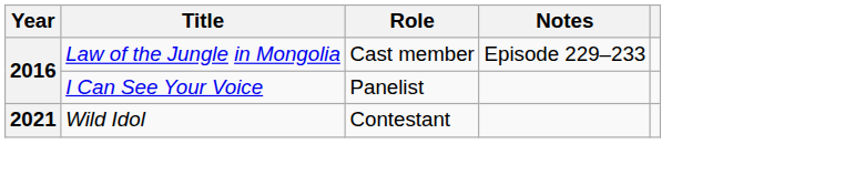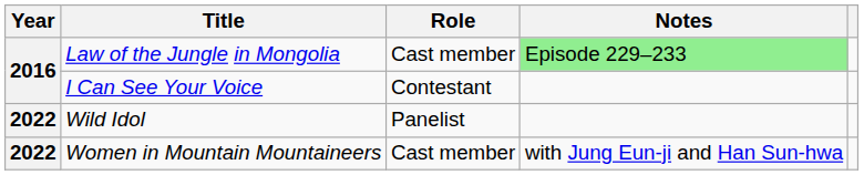 <table class="wikitable plainrowheaders">
 <tr>
 <th scope="col">Year</th>
 <th scope="col">Title</th>
 <th scope="col">Role</th>
 <th scope="col">Notes</th>
 <th scope="col"></th>
 </tr>
 <tr>
 <th scope="row" rowspan="2">2016</th>
 <td><em><a href='#'>Law of the Jungle</a> <a href='#'>in Mongolia</a></em></td>
 <td>Cast member</td>
-<td>Episode 229–233</td>
+<td style="background: lightgreen;">Episode 229–233</td>
 <td style="text-align:center"></td>
 </tr>
 <tr>
 <td><em><a href='#'>I Can See Your Voice</a></em></td>
+<td>Contestant</td>
+<td></td>
+<td style="text-align:center"></td>
+</tr>
+<tr>
+<th scope="row">2022</th>
+<td><em>Wild Idol</em></td>
 <td>Panelist</td>
 <td></td>
 <td style="text-align:center"></td>
 </tr>
 <tr>
-<th scope="row">2021</th>
-<td><em>Wild Idol</em></td>
-<td>Contestant</td>
-<td></td>
+<th scope="row">2022</th>
+<td><em>Women in Mountain Mountaineers</em></td>
+<td>Cast member</td>
+<td>with <a href='#'>Jung Eun-ji</a> and <a href='#'>Han Sun-hwa</a></td>
 <td style="text-align:center"></td>
 </tr>
 </table>
